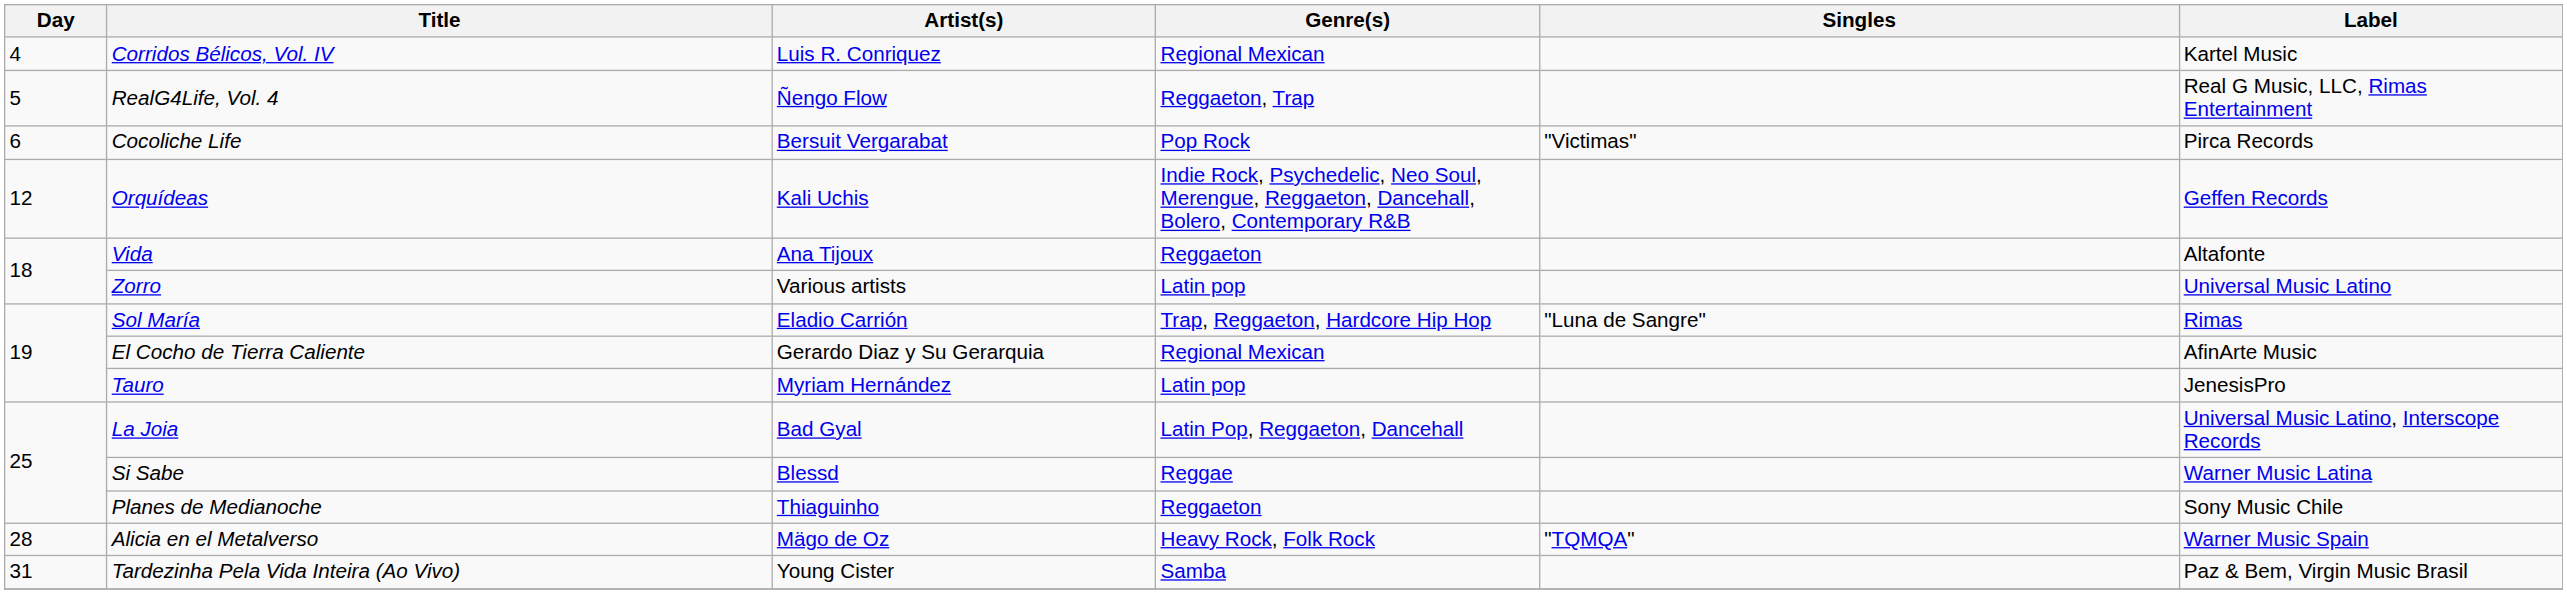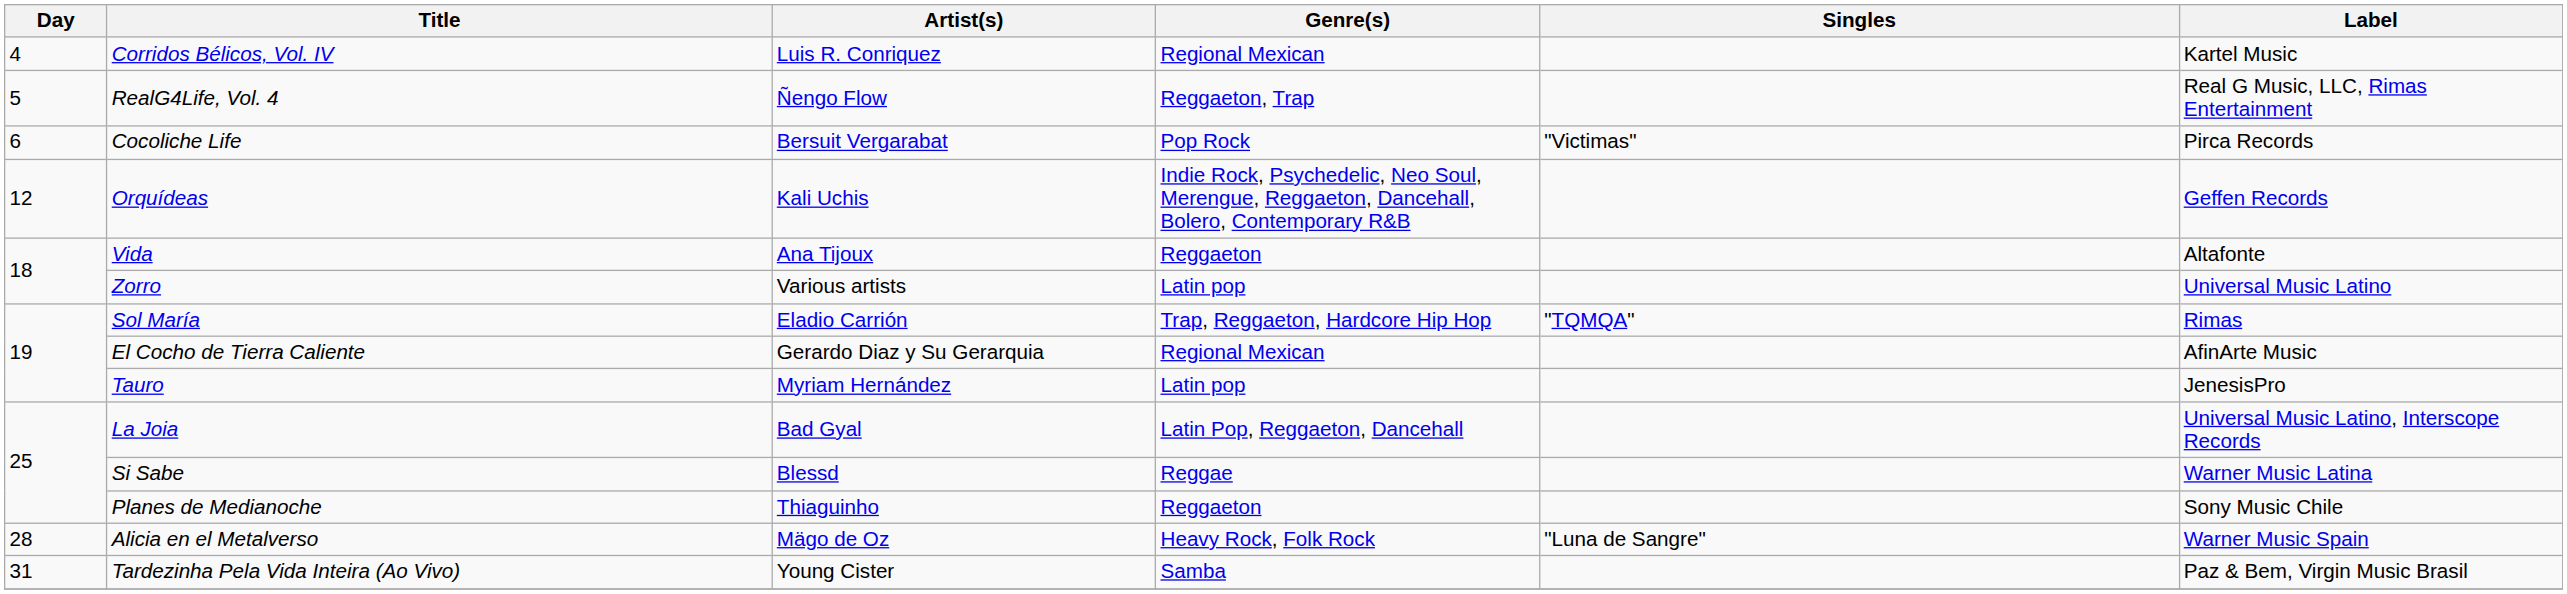 <table class="wikitable" style="width:100%; margin-bottom:4px">
 <tr>
 <th scope="col" width="4%">Day</th>
 <th scope="col" width="26%">Title</th>
 <th scope="col" width="15%">Artist(s)</th>
 <th scope="col" width="15%">Genre(s)</th>
 <th scope="col" width="25%">Singles</th>
 <th scope="col" width="15%">Label</th>
 </tr>
 <tr>
 <td>4</td>
 <td><em><a href='#'>Corridos Bélicos, Vol. IV</a></em></td>
 <td><a href='#'>Luis R. Conriquez</a></td>
 <td><a href='#'>Regional Mexican</a></td>
 <td></td>
 <td>Kartel Music</td>
 </tr>
 <tr>
 <td>5</td>
 <td><em>RealG4Life, Vol. 4</em></td>
 <td><a href='#'>Ñengo Flow</a></td>
 <td><a href='#'>Reggaeton</a>, <a href='#'>Trap</a></td>
 <td></td>
 <td>Real G Music, LLC, <a href='#'>Rimas Entertainment</a></td>
 </tr>
 <tr>
 <td>6</td>
 <td><em>Cocoliche Life</em></td>
 <td><a href='#'>Bersuit Vergarabat</a></td>
 <td><a href='#'>Pop Rock</a></td>
 <td>"Victimas"</td>
 <td>Pirca Records</td>
 </tr>
 <tr>
 <td>12</td>
 <td><em><a href='#'>Orquídeas</a></em></td>
 <td><a href='#'>Kali Uchis</a></td>
 <td><a href='#'>Indie Rock</a>, <a href='#'>Psychedelic</a>, <a href='#'>Neo Soul</a>, <a href='#'>Merengue</a>, <a href='#'>Reggaeton</a>, <a href='#'>Dancehall</a>, <a href='#'>Bolero</a>, <a href='#'>Contemporary R&B</a></td>
 <td></td>
 <td><a href='#'>Geffen Records</a></td>
 </tr>
 <tr>
 <td rowspan="2">18</td>
 <td><em><a href='#'>Vida</a></em></td>
 <td><a href='#'>Ana Tijoux</a></td>
 <td><a href='#'>Reggaeton</a></td>
 <td></td>
 <td>Altafonte</td>
 </tr>
 <tr>
 <td><em><a href='#'>Zorro</a></em></td>
 <td>Various artists</td>
 <td><a href='#'>Latin pop</a></td>
 <td></td>
 <td><a href='#'>Universal Music Latino</a></td>
 </tr>
 <tr>
 <td rowspan="3">19</td>
 <td><em><a href='#'>Sol María</a></em></td>
 <td><a href='#'>Eladio Carrión</a></td>
 <td><a href='#'>Trap</a>, <a href='#'>Reggaeton</a>, <a href='#'>Hardcore Hip Hop</a></td>
-<td>"Luna de Sangre"</td>
+<td>"<a href='#'>TQMQA</a>"</td>
 <td><a href='#'>Rimas</a></td>
 </tr>
 <tr>
 <td><em> El Cocho de Tierra Caliente</em></td>
 <td>Gerardo Diaz y Su Gerarquia</td>
 <td><a href='#'>Regional Mexican</a></td>
 <td></td>
 <td>AfinArte Music</td>
 </tr>
 <tr>
 <td><em><a href='#'>Tauro</a></em></td>
 <td><a href='#'>Myriam Hernández</a></td>
 <td><a href='#'>Latin pop</a></td>
 <td></td>
 <td>JenesisPro</td>
 </tr>
 <tr>
 <td rowspan="3">25</td>
 <td><em><a href='#'>La Joia</a></em></td>
 <td><a href='#'>Bad Gyal</a></td>
 <td><a href='#'>Latin Pop</a>, <a href='#'>Reggaeton</a>, <a href='#'>Dancehall</a></td>
 <td></td>
 <td><a href='#'>Universal Music Latino</a>, <a href='#'>Interscope Records</a></td>
 </tr>
 <tr>
 <td><em>Si Sabe</em></td>
 <td><a href='#'>Blessd</a></td>
 <td><a href='#'>Reggae</a></td>
 <td></td>
 <td><a href='#'>Warner Music Latina</a></td>
 </tr>
 <tr>
 <td><em>Planes de Medianoche</em></td>
 <td><a href='#'>Thiaguinho</a></td>
 <td><a href='#'>Reggaeton</a></td>
 <td></td>
 <td>Sony Music Chile</td>
 </tr>
 <tr>
 <td>28</td>
 <td><em>Alicia en el Metalverso</em></td>
 <td><a href='#'>Mägo de Oz</a></td>
 <td><a href='#'>Heavy Rock</a>, <a href='#'>Folk Rock</a></td>
-<td>"<a href='#'>TQMQA</a>"</td>
+<td>"Luna de Sangre"</td>
 <td><a href='#'>Warner Music Spain</a></td>
 </tr>
 <tr>
 <td>31</td>
 <td><em>Tardezinha Pela Vida Inteira (Ao Vivo)</em></td>
 <td>Young Cister</td>
 <td><a href='#'>Samba</a></td>
 <td></td>
 <td>Paz & Bem, Virgin Music Brasil</td>
 </tr>
 <tr>
 </tr>
 </table>
